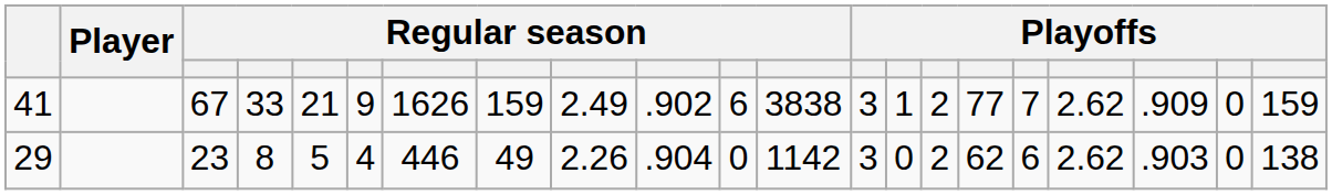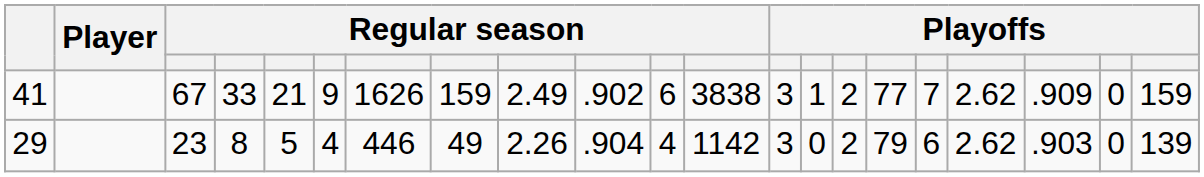 <table class="wikitable plainrowheaders" style="text-align:center;">
 <tr>
 <th scope="col" rowspan="2"></th>
 <th scope="col" rowspan="2">Player</th>
 <th scope=colgroup colspan=10>Regular season</th>
 <th scope=colgroup colspan=9>Playoffs</th>
 </tr>
 <tr>
 <th scope="col"></th>
 <th scope="col"></th>
 <th scope="col"></th>
 <th scope="col"></th>
 <th scope="col"></th>
 <th scope="col"></th>
 <th scope="col"></th>
 <th scope="col"></th>
 <th scope="col"></th>
 <th scope="col"></th>
 <th scope="col"></th>
 <th scope="col"></th>
 <th scope="col"></th>
 <th scope="col"></th>
 <th scope="col"></th>
 <th scope="col"></th>
 <th scope="col"></th>
 <th scope="col"></th>
 <th scope="col"></th>
 </tr>
 <tr>
 <td scope="row">41</td>
 <td align="left"></td>
 <td>67</td>
 <td>33</td>
 <td>21</td>
 <td>9</td>
 <td>1626</td>
 <td>159</td>
 <td>2.49</td>
 <td>.902</td>
 <td>6</td>
 <td>3838</td>
 <td>3</td>
 <td>1</td>
 <td>2</td>
 <td>77</td>
 <td>7</td>
 <td>2.62</td>
 <td>.909</td>
 <td>0</td>
 <td>159</td>
 </tr>
 <tr>
 <td scope="row">29</td>
 <td align="left"></td>
 <td>23</td>
 <td>8</td>
 <td>5</td>
 <td>4</td>
 <td>446</td>
 <td>49</td>
 <td>2.26</td>
 <td>.904</td>
-<td>0</td>
+<td>4</td>
 <td>1142</td>
 <td>3</td>
 <td>0</td>
 <td>2</td>
-<td>62</td>
+<td>79</td>
 <td>6</td>
 <td>2.62</td>
 <td>.903</td>
 <td>0</td>
-<td>138</td>
+<td>139</td>
 </tr>
 </table>
